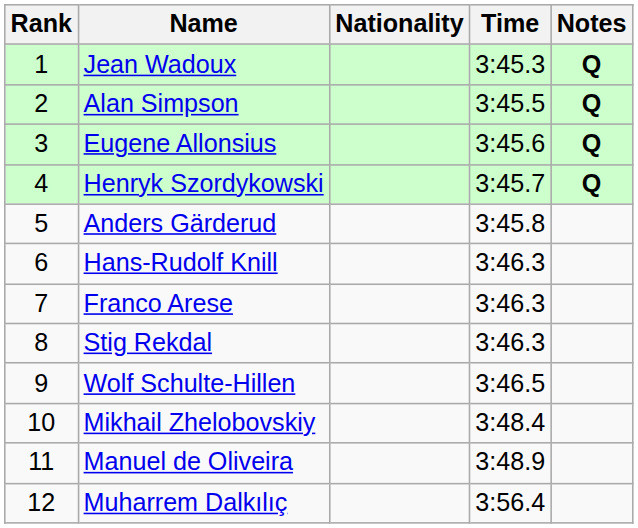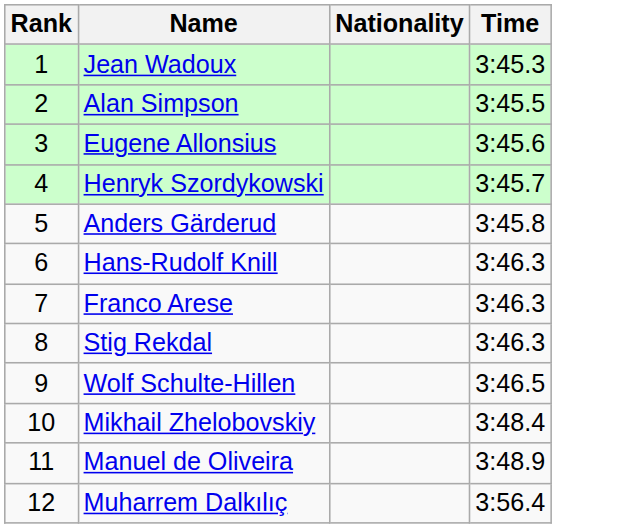 <table class="wikitable sortable" style="text-align:center">
 <tr>
 <th>Rank</th>
 <th>Name</th>
 <th>Nationality</th>
 <th>Time</th>
-<th>Notes</th>
 </tr>
 <tr bgcolor=ccffcc>
 <td>1</td>
 <td align=left><a href='#'>Jean Wadoux</a></td>
 <td align=left></td>
 <td>3:45.3</td>
-<td><strong>Q</strong></td>
 </tr>
 <tr bgcolor=ccffcc>
 <td>2</td>
 <td align=left><a href='#'>Alan Simpson</a></td>
 <td align=left></td>
 <td>3:45.5</td>
-<td><strong>Q</strong></td>
 </tr>
 <tr bgcolor=ccffcc>
 <td>3</td>
 <td align=left><a href='#'>Eugene Allonsius</a></td>
 <td align=left></td>
 <td>3:45.6</td>
-<td><strong>Q</strong></td>
 </tr>
 <tr bgcolor=ccffcc>
 <td>4</td>
 <td align=left><a href='#'>Henryk Szordykowski</a></td>
 <td align=left></td>
 <td>3:45.7</td>
-<td><strong>Q</strong></td>
 </tr>
 <tr>
 <td>5</td>
 <td align=left><a href='#'>Anders Gärderud</a></td>
 <td align=left></td>
 <td>3:45.8</td>
-<td></td>
 </tr>
 <tr>
 <td>6</td>
 <td align=left><a href='#'>Hans-Rudolf Knill</a></td>
 <td align=left></td>
 <td>3:46.3</td>
-<td></td>
 </tr>
 <tr>
 <td>7</td>
 <td align=left><a href='#'>Franco Arese</a></td>
 <td align=left></td>
 <td>3:46.3</td>
-<td></td>
 </tr>
 <tr>
 <td>8</td>
 <td align=left><a href='#'>Stig Rekdal</a></td>
 <td align=left></td>
 <td>3:46.3</td>
-<td></td>
 </tr>
 <tr>
 <td>9</td>
 <td align=left><a href='#'>Wolf Schulte-Hillen</a></td>
 <td align=left></td>
 <td>3:46.5</td>
-<td></td>
 </tr>
 <tr>
 <td>10</td>
 <td align=left><a href='#'>Mikhail Zhelobovskiy</a></td>
 <td align=left></td>
 <td>3:48.4</td>
-<td></td>
 </tr>
 <tr>
 <td>11</td>
 <td align=left><a href='#'>Manuel de Oliveira</a></td>
 <td align=left></td>
 <td>3:48.9</td>
-<td></td>
 </tr>
 <tr>
 <td>12</td>
 <td align=left><a href='#'>Muharrem Dalkılıç</a></td>
 <td align=left></td>
 <td>3:56.4</td>
-<td></td>
 </tr>
 </table>
